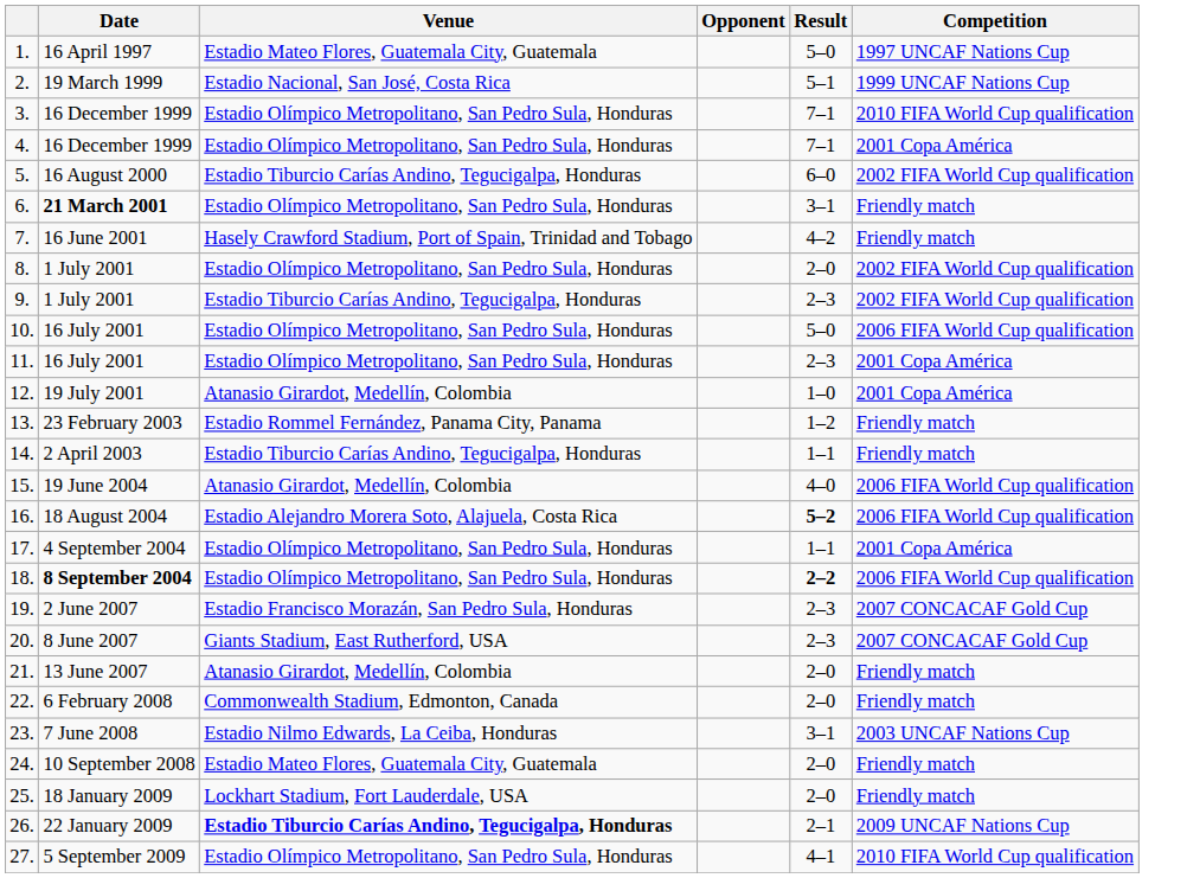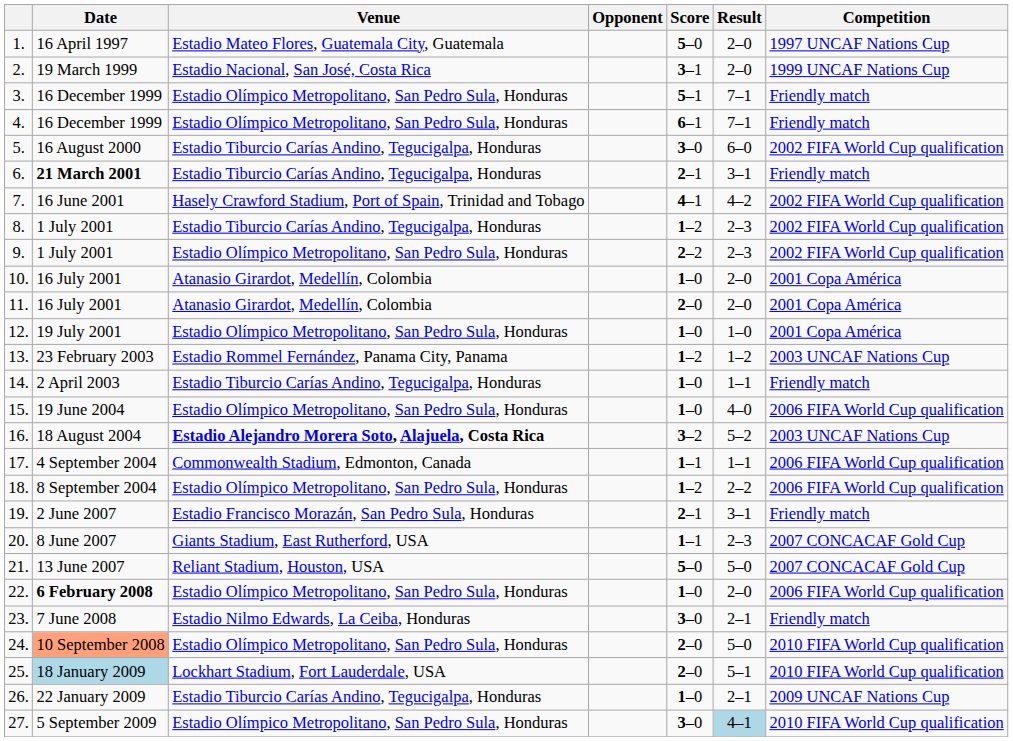 <table class="wikitable">
 <tr>
 <th></th>
 <th>Date</th>
 <th>Venue</th>
 <th>Opponent</th>
+<th>Score</th>
 <th>Result</th>
 <th>Competition</th>
 </tr>
 <tr>
 <td align="center">1.</td>
 <td>16 April 1997</td>
 <td><a href='#'>Estadio Mateo Flores</a>, <a href='#'>Guatemala City</a>, Guatemala</td>
 <td></td>
-<td align="center">5–0</td>
+<td align="center"><strong>5</strong>–0</td>
+<td align="center">2–0</td>
 <td><a href='#'>1997 UNCAF Nations Cup</a></td>
 </tr>
 <tr>
 <td align="center">2.</td>
 <td>19 March 1999</td>
 <td><a href='#'>Estadio Nacional</a>, <a href='#'>San José, Costa Rica</a></td>
 <td></td>
-<td align="center">5–1</td>
+<td align="center"><strong>3</strong>–1</td>
+<td align="center">2–0</td>
 <td><a href='#'>1999 UNCAF Nations Cup</a></td>
 </tr>
 <tr>
 <td align="center">3.</td>
 <td>16 December 1999</td>
 <td><a href='#'>Estadio Olímpico Metropolitano</a>, <a href='#'>San Pedro Sula</a>, Honduras</td>
 <td></td>
+<td align="center"><strong>5</strong>–1</td>
 <td align="center">7–1</td>
-<td><a href='#'>2010 FIFA World Cup qualification</a></td>
+<td><a href='#'>Friendly match</a></td>
 </tr>
 <tr>
 <td align="center">4.</td>
 <td>16 December 1999</td>
 <td><a href='#'>Estadio Olímpico Metropolitano</a>, <a href='#'>San Pedro Sula</a>, Honduras</td>
 <td></td>
+<td align="center"><strong>6</strong>–1</td>
 <td align="center">7–1</td>
-<td><a href='#'>2001 Copa América</a></td>
+<td><a href='#'>Friendly match</a></td>
 </tr>
 <tr>
 <td align="center">5.</td>
 <td>16 August 2000</td>
 <td><a href='#'>Estadio Tiburcio Carías Andino</a>, <a href='#'>Tegucigalpa</a>, Honduras</td>
 <td></td>
+<td align="center"><strong>3</strong>–0</td>
 <td align="center">6–0</td>
 <td><a href='#'>2002 FIFA World Cup qualification</a></td>
 </tr>
 <tr>
 <td align="center">6.</td>
 <td><strong>21 March 2001</strong></td>
-<td><a href='#'>Estadio Olímpico Metropolitano</a>, <a href='#'>San Pedro Sula</a>, Honduras</td>
+<td><a href='#'>Estadio Tiburcio Carías Andino</a>, <a href='#'>Tegucigalpa</a>, Honduras</td>
 <td></td>
+<td align="center"><strong>2</strong>–1</td>
 <td align="center">3–1</td>
 <td><a href='#'>Friendly match</a></td>
 </tr>
 <tr>
 <td align="center">7.</td>
 <td>16 June 2001</td>
 <td><a href='#'>Hasely Crawford Stadium</a>, <a href='#'>Port of Spain</a>, Trinidad and Tobago</td>
 <td></td>
+<td align="center"><strong>4</strong>–1</td>
 <td align="center">4–2</td>
-<td><a href='#'>Friendly match</a></td>
+<td><a href='#'>2002 FIFA World Cup qualification</a></td>
 </tr>
 <tr>
 <td align="center">8.</td>
 <td>1 July 2001</td>
-<td><a href='#'>Estadio Olímpico Metropolitano</a>, <a href='#'>San Pedro Sula</a>, Honduras</td>
+<td><a href='#'>Estadio Tiburcio Carías Andino</a>, <a href='#'>Tegucigalpa</a>, Honduras</td>
 <td></td>
-<td align="center">2–0</td>
+<td align="center"><strong>1</strong>–2</td>
+<td align="center">2–3</td>
 <td><a href='#'>2002 FIFA World Cup qualification</a></td>
 </tr>
 <tr>
 <td align="center">9.</td>
 <td>1 July 2001</td>
-<td><a href='#'>Estadio Tiburcio Carías Andino</a>, <a href='#'>Tegucigalpa</a>, Honduras</td>
+<td><a href='#'>Estadio Olímpico Metropolitano</a>, <a href='#'>San Pedro Sula</a>, Honduras</td>
 <td></td>
+<td align="center"><strong>2</strong>–2</td>
 <td align="center">2–3</td>
 <td><a href='#'>2002 FIFA World Cup qualification</a></td>
 </tr>
 <tr>
 <td align="center">10.</td>
 <td>16 July 2001</td>
-<td><a href='#'>Estadio Olímpico Metropolitano</a>, <a href='#'>San Pedro Sula</a>, Honduras</td>
+<td><a href='#'>Atanasio Girardot</a>, <a href='#'>Medellín</a>, Colombia</td>
 <td></td>
-<td align="center">5–0</td>
-<td><a href='#'>2006 FIFA World Cup qualification</a></td>
+<td align="center"><strong>1</strong>–0</td>
+<td align="center">2–0</td>
+<td><a href='#'>2001 Copa América</a></td>
 </tr>
 <tr>
 <td align="center">11.</td>
 <td>16 July 2001</td>
-<td><a href='#'>Estadio Olímpico Metropolitano</a>, <a href='#'>San Pedro Sula</a>, Honduras</td>
+<td><a href='#'>Atanasio Girardot</a>, <a href='#'>Medellín</a>, Colombia</td>
 <td></td>
-<td align="center">2–3</td>
+<td align="center"><strong>2</strong>–0</td>
+<td align="center">2–0</td>
 <td><a href='#'>2001 Copa América</a></td>
 </tr>
 <tr>
 <td align="center">12.</td>
 <td>19 July 2001</td>
-<td><a href='#'>Atanasio Girardot</a>, <a href='#'>Medellín</a>, Colombia</td>
+<td><a href='#'>Estadio Olímpico Metropolitano</a>, <a href='#'>San Pedro Sula</a>, Honduras</td>
 <td></td>
+<td align="center"><strong>1</strong>–0</td>
 <td align="center">1–0</td>
 <td><a href='#'>2001 Copa América</a></td>
 </tr>
 <tr>
 <td align="center">13.</td>
 <td>23 February 2003</td>
 <td><a href='#'>Estadio Rommel Fernández</a>, Panama City, Panama</td>
 <td></td>
+<td align="center"><strong>1</strong>–2</td>
 <td align="center">1–2</td>
-<td><a href='#'>Friendly match</a></td>
+<td><a href='#'>2003 UNCAF Nations Cup</a></td>
 </tr>
 <tr>
 <td align="center">14.</td>
 <td>2 April 2003</td>
 <td><a href='#'>Estadio Tiburcio Carías Andino</a>, <a href='#'>Tegucigalpa</a>, Honduras</td>
 <td></td>
+<td align="center"><strong>1</strong>–0</td>
 <td align="center">1–1</td>
 <td><a href='#'>Friendly match</a></td>
 </tr>
 <tr>
 <td align="center">15.</td>
 <td>19 June 2004</td>
-<td><a href='#'>Atanasio Girardot</a>, <a href='#'>Medellín</a>, Colombia</td>
+<td><a href='#'>Estadio Olímpico Metropolitano</a>, <a href='#'>San Pedro Sula</a>, Honduras</td>
 <td></td>
+<td align="center"><strong>1</strong>–0</td>
 <td align="center">4–0</td>
 <td><a href='#'>2006 FIFA World Cup qualification</a></td>
 </tr>
 <tr>
 <td align="center">16.</td>
 <td>18 August 2004</td>
-<td><a href='#'>Estadio Alejandro Morera Soto</a>, <a href='#'>Alajuela</a>, Costa Rica</td>
+<td><strong><a href='#'>Estadio Alejandro Morera Soto</a>, <a href='#'>Alajuela</a>, Costa Rica</strong></td>
 <td></td>
-<td align="center"><strong>5–2</strong></td>
-<td><a href='#'>2006 FIFA World Cup qualification</a></td>
+<td align="center"><strong>3</strong>–2</td>
+<td align="center">5–2</td>
+<td><a href='#'>2003 UNCAF Nations Cup</a></td>
 </tr>
 <tr>
 <td align="center">17.</td>
 <td>4 September 2004</td>
-<td><a href='#'>Estadio Olímpico Metropolitano</a>, <a href='#'>San Pedro Sula</a>, Honduras</td>
+<td><a href='#'>Commonwealth Stadium</a>, Edmonton, Canada</td>
 <td></td>
+<td align="center"><strong>1</strong>–1</td>
 <td align="center">1–1</td>
-<td><a href='#'>2001 Copa América</a></td>
+<td><a href='#'>2006 FIFA World Cup qualification</a></td>
 </tr>
 <tr>
 <td align="center">18.</td>
-<td><strong>8 September 2004</strong></td>
+<td>8 September 2004</td>
 <td><a href='#'>Estadio Olímpico Metropolitano</a>, <a href='#'>San Pedro Sula</a>, Honduras</td>
 <td></td>
-<td align="center"><strong>2–2</strong></td>
+<td align="center"><strong>1</strong>–2</td>
+<td align="center">2–2</td>
 <td><a href='#'>2006 FIFA World Cup qualification</a></td>
 </tr>
 <tr>
 <td align="center">19.</td>
 <td>2 June 2007</td>
 <td><a href='#'>Estadio Francisco Morazán</a>, <a href='#'>San Pedro Sula</a>, Honduras</td>
 <td></td>
-<td align="center">2–3</td>
-<td><a href='#'>2007 CONCACAF Gold Cup</a></td>
+<td align="center"><strong>2</strong>–1</td>
+<td align="center">3–1</td>
+<td><a href='#'>Friendly match</a></td>
 </tr>
 <tr>
 <td align="center">20.</td>
 <td>8 June 2007</td>
 <td><a href='#'>Giants Stadium</a>, <a href='#'>East Rutherford</a>, USA</td>
 <td></td>
+<td align="center"><strong>1</strong>–1</td>
 <td align="center">2–3</td>
 <td><a href='#'>2007 CONCACAF Gold Cup</a></td>
 </tr>
 <tr>
 <td align="center">21.</td>
 <td>13 June 2007</td>
-<td><a href='#'>Atanasio Girardot</a>, <a href='#'>Medellín</a>, Colombia</td>
+<td><a href='#'>Reliant Stadium</a>, <a href='#'>Houston</a>, USA</td>
 <td></td>
-<td align="center">2–0</td>
-<td><a href='#'>Friendly match</a></td>
+<td align="center"><strong>5</strong>–0</td>
+<td align="center">5–0</td>
+<td><a href='#'>2007 CONCACAF Gold Cup</a></td>
 </tr>
 <tr>
 <td align="center">22.</td>
-<td>6 February 2008</td>
-<td><a href='#'>Commonwealth Stadium</a>, Edmonton, Canada</td>
+<td><strong>6 February 2008</strong></td>
+<td><a href='#'>Estadio Olímpico Metropolitano</a>, <a href='#'>San Pedro Sula</a>, Honduras</td>
 <td></td>
+<td align="center"><strong>1</strong>–0</td>
 <td align="center">2–0</td>
-<td><a href='#'>Friendly match</a></td>
+<td><a href='#'>2006 FIFA World Cup qualification</a></td>
 </tr>
 <tr>
 <td align="center">23.</td>
 <td>7 June 2008</td>
 <td><a href='#'>Estadio Nilmo Edwards</a>, <a href='#'>La Ceiba</a>, Honduras</td>
 <td></td>
-<td align="center">3–1</td>
-<td><a href='#'>2003 UNCAF Nations Cup</a></td>
+<td align="center"><strong>3</strong>–0</td>
+<td align="center">2–1</td>
+<td><a href='#'>Friendly match</a></td>
 </tr>
 <tr>
 <td align="center">24.</td>
-<td>10 September 2008</td>
-<td><a href='#'>Estadio Mateo Flores</a>, <a href='#'>Guatemala City</a>, Guatemala</td>
+<td style="background: lightsalmon;">10 September 2008</td>
+<td><a href='#'>Estadio Olímpico Metropolitano</a>, <a href='#'>San Pedro Sula</a>, Honduras</td>
 <td></td>
-<td align="center">2–0</td>
-<td><a href='#'>Friendly match</a></td>
+<td align="center"><strong>2</strong>–0</td>
+<td align="center">5–0</td>
+<td><a href='#'>2010 FIFA World Cup qualification</a></td>
 </tr>
 <tr>
 <td align="center">25.</td>
-<td>18 January 2009</td>
+<td style="background: lightblue;">18 January 2009</td>
 <td><a href='#'>Lockhart Stadium</a>, <a href='#'>Fort Lauderdale</a>, USA</td>
 <td></td>
-<td align="center">2–0</td>
-<td><a href='#'>Friendly match</a></td>
+<td align="center"><strong>2</strong>–0</td>
+<td align="center">5–1</td>
+<td><a href='#'>2010 FIFA World Cup qualification</a></td>
 </tr>
 <tr>
 <td align="center">26.</td>
 <td>22 January 2009</td>
-<td><strong><a href='#'>Estadio Tiburcio Carías Andino</a>, <a href='#'>Tegucigalpa</a>, Honduras</strong></td>
+<td><a href='#'>Estadio Tiburcio Carías Andino</a>, <a href='#'>Tegucigalpa</a>, Honduras</td>
 <td></td>
+<td align="center"><strong>1</strong>–0</td>
 <td align="center">2–1</td>
 <td><a href='#'>2009 UNCAF Nations Cup</a></td>
 </tr>
 <tr>
 <td align="center">27.</td>
 <td>5 September 2009</td>
 <td><a href='#'>Estadio Olímpico Metropolitano</a>, <a href='#'>San Pedro Sula</a>, Honduras</td>
 <td></td>
-<td align="center">4–1</td>
+<td align="center"><strong>3</strong>–0</td>
+<td align="center" style="background: lightblue;">4–1</td>
 <td><a href='#'>2010 FIFA World Cup qualification</a></td>
 </tr>
 </table>
